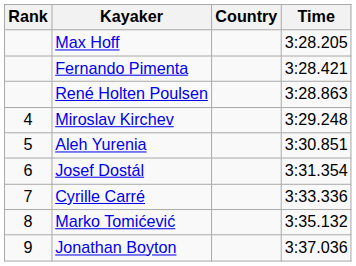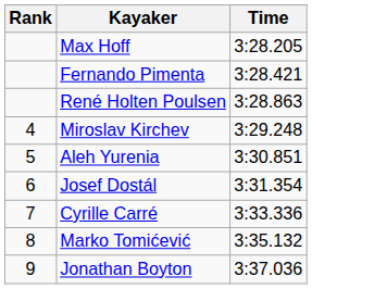 <table class="wikitable" style="text-align:center">
 <tr>
 <th>Rank</th>
 <th>Kayaker</th>
-<th>Country</th>
 <th>Time</th>
 </tr>
 <tr>
 <td></td>
 <td align="left"><a href='#'>Max Hoff</a></td>
-<td align="left"></td>
 <td>3:28.205</td>
 </tr>
 <tr>
 <td></td>
 <td align="left"><a href='#'>Fernando Pimenta</a></td>
-<td align="left"></td>
 <td>3:28.421</td>
 </tr>
 <tr>
 <td></td>
 <td align="left"><a href='#'>René Holten Poulsen</a></td>
-<td align="left"></td>
 <td>3:28.863</td>
 </tr>
 <tr>
 <td>4</td>
 <td align="left"><a href='#'>Miroslav Kirchev</a></td>
-<td align="left"></td>
 <td>3:29.248</td>
 </tr>
 <tr>
 <td>5</td>
 <td align="left"><a href='#'>Aleh Yurenia</a></td>
-<td align="left"></td>
 <td>3:30.851</td>
 </tr>
 <tr>
 <td>6</td>
 <td align="left"><a href='#'>Josef Dostál</a></td>
-<td align="left"></td>
 <td>3:31.354</td>
 </tr>
 <tr>
 <td>7</td>
 <td align="left"><a href='#'>Cyrille Carré</a></td>
-<td align="left"></td>
 <td>3:33.336</td>
 </tr>
 <tr>
 <td>8</td>
 <td align="left"><a href='#'>Marko Tomićević</a></td>
-<td align="left"></td>
 <td>3:35.132</td>
 </tr>
 <tr>
 <td>9</td>
 <td align="left"><a href='#'>Jonathan Boyton</a></td>
-<td align="left"></td>
 <td>3:37.036</td>
 </tr>
 </table>
